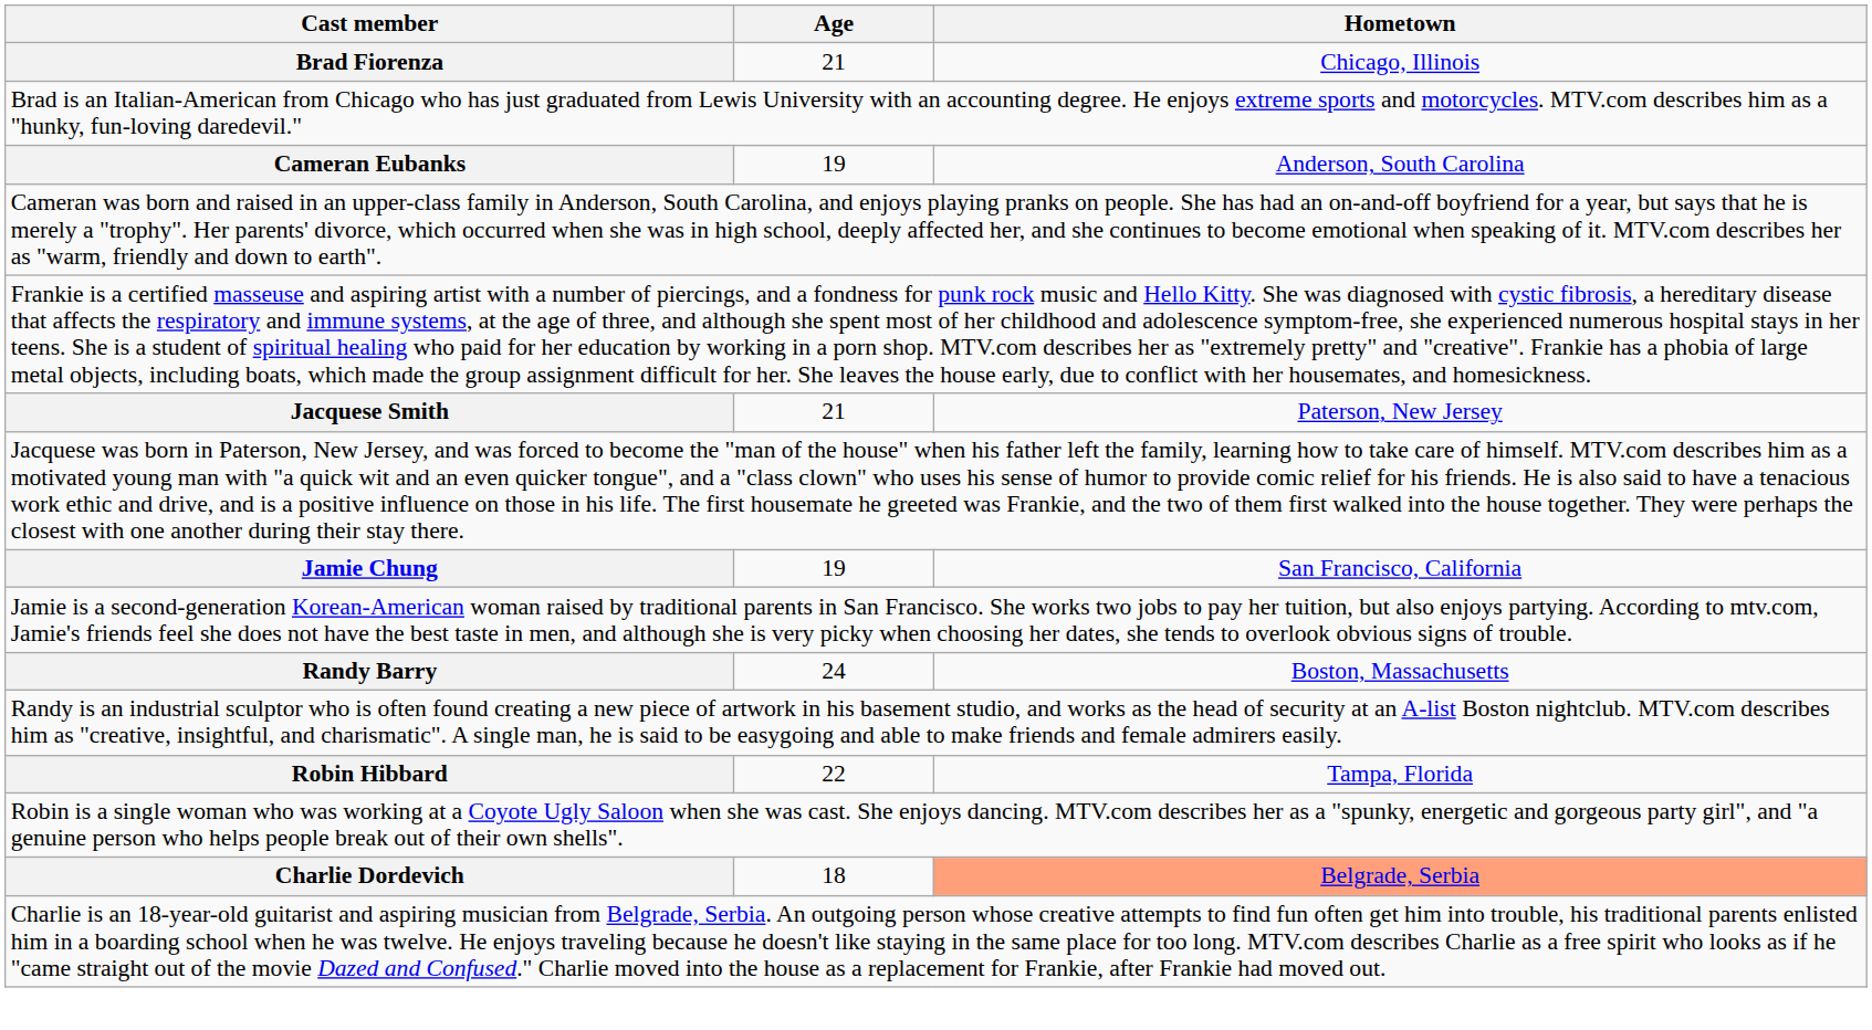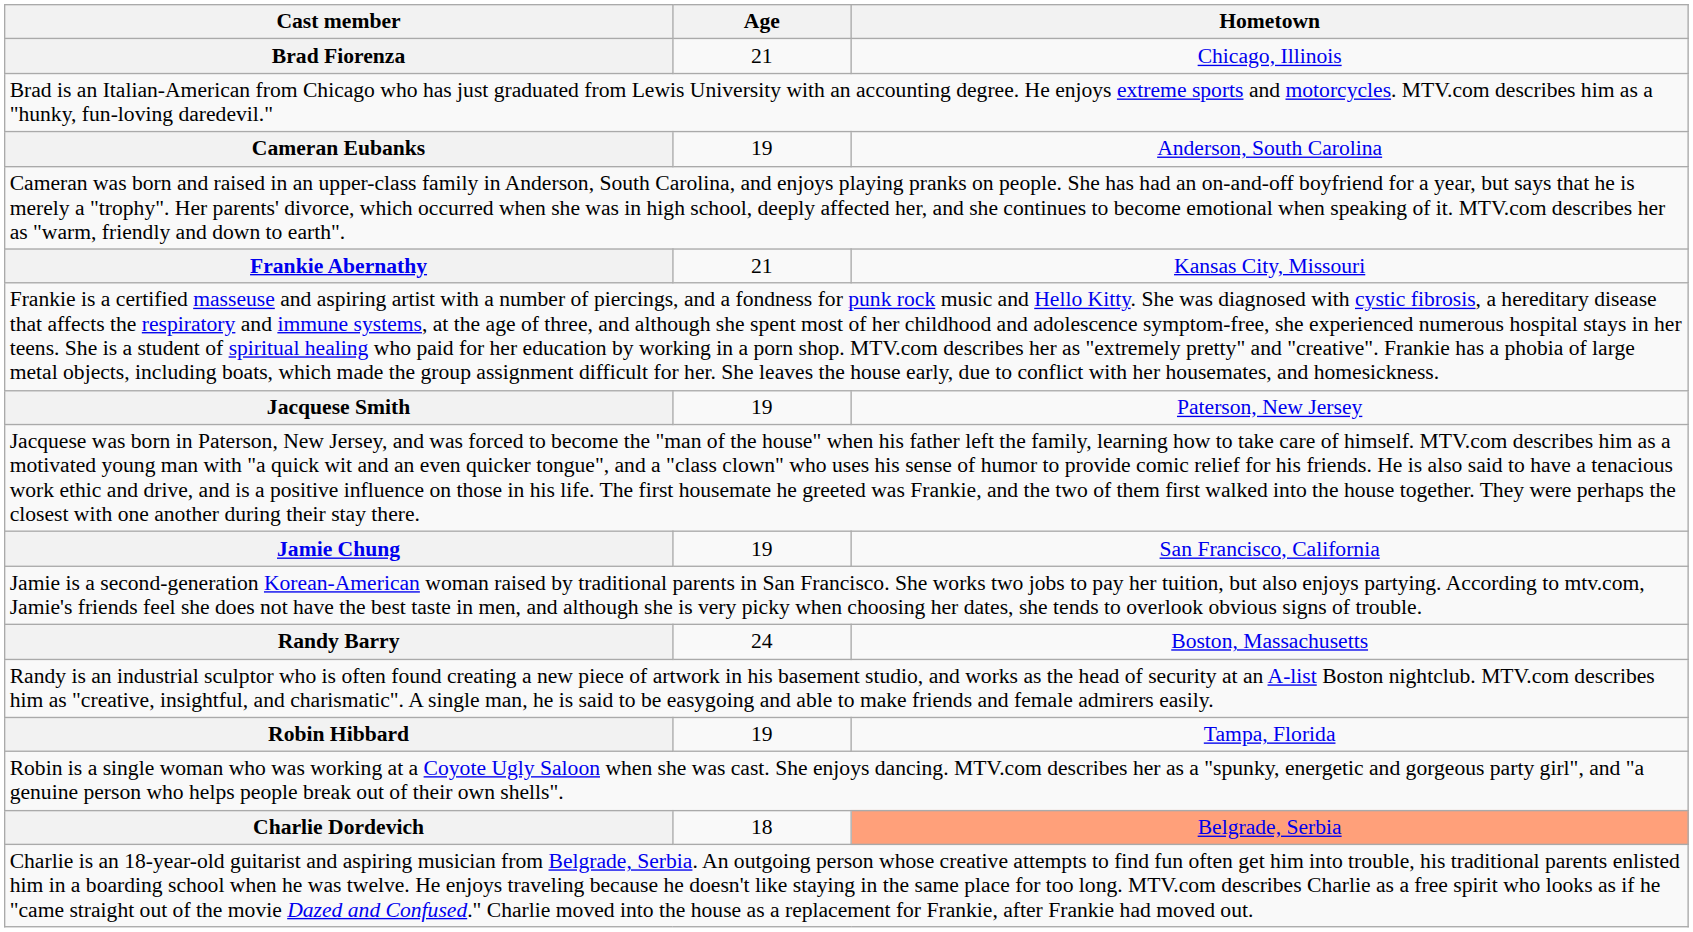 <table class="wikitable sortable" style="text-align:center;">
 <tr>
 <th scope="col">Cast member</th>
 <th scope="col">Age</th>
 <th scope="col">Hometown</th>
 </tr>
 <tr>
 <th scope="row">Brad Fiorenza</th>
 <td>21</td>
 <td><a href='#'>Chicago, Illinois</a></td>
 </tr>
 <tr class="expand-child">
 <td align="left" colspan="3">Brad is an Italian-American from Chicago who has just graduated from Lewis University with an accounting degree. He enjoys <a href='#'>extreme sports</a> and <a href='#'>motorcycles</a>. MTV.com describes him as a "hunky, fun-loving daredevil."</td>
 </tr>
 <tr>
 <th scope="row">Cameran Eubanks</th>
 <td>19</td>
 <td><a href='#'>Anderson, South Carolina</a></td>
 </tr>
 <tr class="expand-child">
 <td align="left" colspan="3">Cameran was born and raised in an upper-class family in Anderson, South Carolina, and enjoys playing pranks on people. She has had an on-and-off boyfriend for a year, but says that he is merely a "trophy". Her parents' divorce, which occurred when she was in high school, deeply affected her, and she continues to become emotional when speaking of it. MTV.com describes her as "warm, friendly and down to earth".</td>
 </tr>
+<tr>
+<th scope="row"><a href='#'>Frankie Abernathy</a></th>
+<td>21</td>
+<td><a href='#'>Kansas City, Missouri</a></td>
+</tr>
 <tr class="expand-child">
 <td align="left" colspan="3">Frankie is a certified <a href='#'>masseuse</a> and aspiring artist with a number of piercings, and a fondness for <a href='#'>punk rock</a> music and <a href='#'>Hello Kitty</a>. She was diagnosed with <a href='#'>cystic fibrosis</a>, a hereditary disease that affects the <a href='#'>respiratory</a> and <a href='#'>immune systems</a>, at the age of three, and although she spent most of her childhood and adolescence symptom-free, she experienced numerous hospital stays in her teens. She is a student of <a href='#'>spiritual healing</a> who paid for her education by working in a porn shop. MTV.com describes her as "extremely pretty" and "creative". Frankie has a phobia of large metal objects, including boats, which made the group assignment difficult for her. She leaves the house early, due to conflict with her housemates, and homesickness.</td>
 </tr>
 <tr>
 <th scope="row">Jacquese Smith</th>
-<td>21</td>
+<td>19</td>
 <td><a href='#'>Paterson, New Jersey</a></td>
 </tr>
 <tr class="expand-child">
 <td align="left" colspan="3">Jacquese was born in Paterson, New Jersey, and was forced to become the "man of the house" when his father left the family, learning how to take care of himself. MTV.com describes him as a motivated young man with "a quick wit and an even quicker tongue", and a "class clown" who uses his sense of humor to provide comic relief for his friends. He is also said to have a tenacious work ethic and drive, and is a positive influence on those in his life. The first housemate he greeted was Frankie, and the two of them first walked into the house together. They were perhaps the closest with one another during their stay there.</td>
 </tr>
 <tr>
 <th scope="row"><a href='#'>Jamie Chung</a></th>
 <td>19</td>
 <td><a href='#'>San Francisco, California</a></td>
 </tr>
 <tr class="expand-child">
 <td align="left" colspan="3">Jamie is a second-generation <a href='#'>Korean-American</a> woman raised by traditional parents in San Francisco. She works two jobs to pay her tuition, but also enjoys partying. According to mtv.com, Jamie's friends feel she does not have the best taste in men, and although she is very picky when choosing her dates, she tends to overlook obvious signs of trouble.</td>
 </tr>
 <tr>
 <th scope="row">Randy Barry</th>
 <td>24</td>
 <td><a href='#'>Boston, Massachusetts</a></td>
 </tr>
 <tr class="expand-child">
 <td align="left" colspan="3">Randy is an industrial sculptor who is often found creating a new piece of artwork in his basement studio, and works as the head of security at an <a href='#'>A-list</a> Boston nightclub. MTV.com describes him as "creative, insightful, and charismatic". A single man, he is said to be easygoing and able to make friends and female admirers easily.</td>
 </tr>
 <tr>
 <th scope="row">Robin Hibbard</th>
-<td>22</td>
+<td>19</td>
 <td><a href='#'>Tampa, Florida</a></td>
 </tr>
 <tr class="expand-child">
 <td align="left" colspan="3">Robin is a single woman who was working at a <a href='#'>Coyote Ugly Saloon</a> when she was cast. She enjoys dancing. MTV.com describes her as a "spunky, energetic and gorgeous party girl", and "a genuine person who helps people break out of their own shells".</td>
 </tr>
 <tr>
 <th scope="row">Charlie Dordevich</th>
 <td>18</td>
 <td style="background: lightsalmon;"><a href='#'>Belgrade, Serbia</a></td>
 </tr>
 <tr class="expand-child">
 <td align="left" colspan="3">Charlie is an 18-year-old guitarist and aspiring musician from <a href='#'>Belgrade, Serbia</a>. An outgoing person whose creative attempts to find fun often get him into trouble, his traditional parents enlisted him in a boarding school when he was twelve. He enjoys traveling because he doesn't like staying in the same place for too long. MTV.com describes Charlie as a free spirit who looks as if he "came straight out of the movie <em><a href='#'>Dazed and Confused</a></em>." Charlie moved into the house as a replacement for Frankie, after Frankie had moved out.</td>
 </tr>
 </table>
